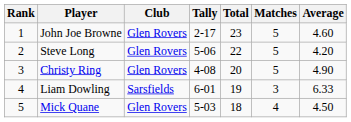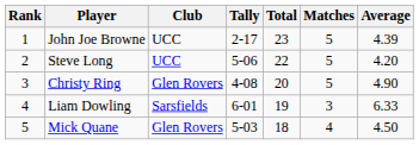 <table class="wikitable">
 <tr>
 <th>Rank</th>
 <th>Player</th>
 <th>Club</th>
 <th>Tally</th>
 <th>Total</th>
 <th>Matches</th>
 <th>Average</th>
 </tr>
 <tr>
 <td rowspan=1 align=center>1</td>
 <td>John Joe Browne</td>
-<td><a href='#'>Glen Rovers</a></td>
+<td>UCC</td>
 <td align=center>2-17</td>
 <td align=center>23</td>
 <td align=center>5</td>
-<td align=center>4.60</td>
+<td align=center>4.39</td>
 </tr>
 <tr>
 <td rowspan=1 align=center>2</td>
 <td>Steve Long</td>
-<td><a href='#'>Glen Rovers</a></td>
+<td><a href='#'>UCC</a></td>
 <td align=center>5-06</td>
 <td align=center>22</td>
 <td align=center>5</td>
 <td align=center>4.20</td>
 </tr>
 <tr>
 <td rowspan=1 align=center>3</td>
 <td><a href='#'>Christy Ring</a></td>
 <td><a href='#'>Glen Rovers</a></td>
 <td align=center>4-08</td>
 <td align=center>20</td>
 <td align=center>5</td>
 <td align=center>4.90</td>
 </tr>
 <tr>
 <td rowspan=1 align=center>4</td>
 <td>Liam Dowling</td>
 <td><a href='#'>Sarsfields</a></td>
 <td align=center>6-01</td>
 <td align=center>19</td>
 <td align=center>3</td>
 <td align=center>6.33</td>
 </tr>
 <tr>
 <td rowspan=1 align=center>5</td>
 <td><a href='#'>Mick Quane</a></td>
 <td><a href='#'>Glen Rovers</a></td>
 <td align=center>5-03</td>
 <td align=center>18</td>
 <td align=center>4</td>
 <td align=center>4.50</td>
 </tr>
 </table>
